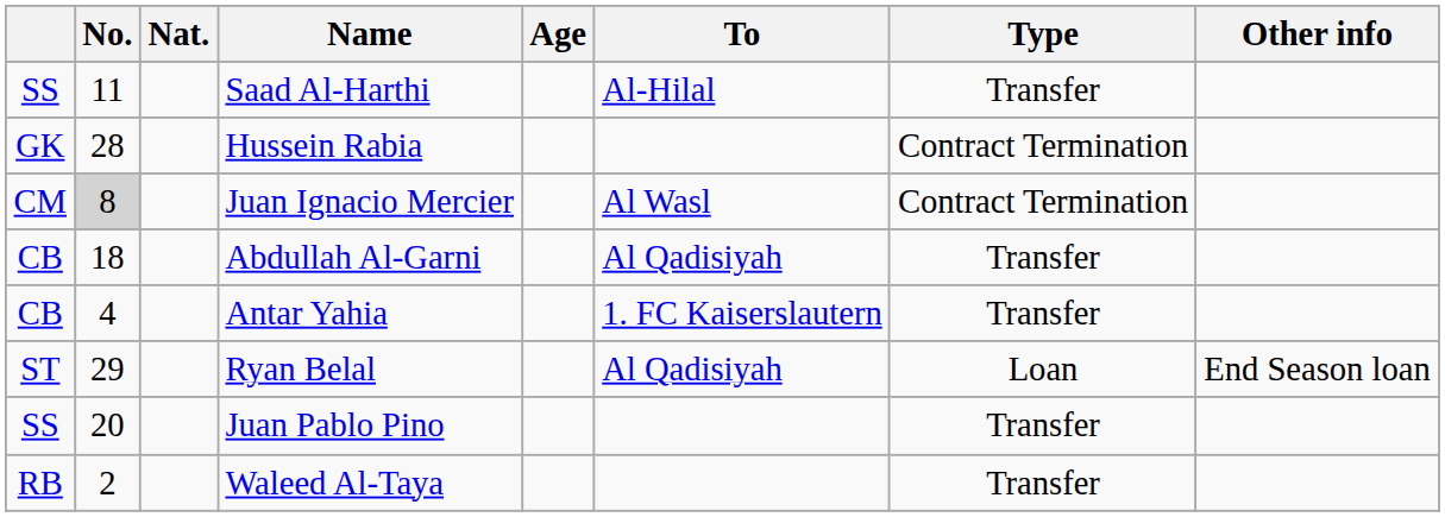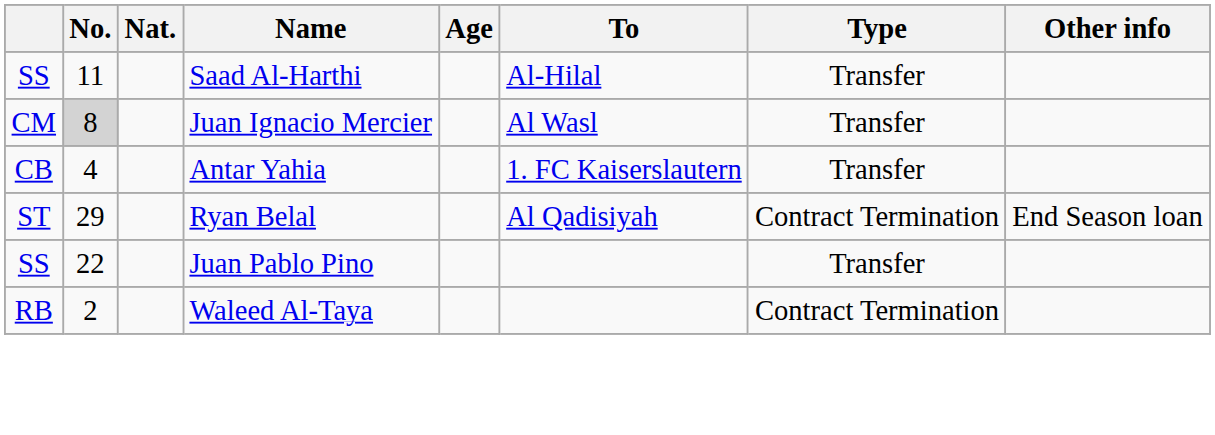 <table class="wikitable" style="font-size: 95%; text-align: center;">
 <tr>
 <th></th>
 <th>No.</th>
 <th>Nat.</th>
 <th>Name</th>
 <th>Age</th>
 <th>To</th>
 <th>Type</th>
 <th>Other info</th>
 </tr>
 <tr>
 <td><a href='#'>SS</a></td>
 <td>11</td>
 <td></td>
 <td align=left><a href='#'>Saad Al-Harthi</a></td>
 <td></td>
 <td align=left> <a href='#'>Al-Hilal</a></td>
 <td>Transfer</td>
 <td></td>
 </tr>
 <tr>
-<td><a href='#'>GK</a></td>
-<td>28</td>
-<td></td>
-<td align=left><a href='#'>Hussein Rabia</a></td>
-<td></td>
-<td align=left></td>
-<td>Contract Termination</td>
-<td></td>
-</tr>
-<tr>
 <td><a href='#'>CM</a></td>
 <td style="background: lightgrey;">8</td>
 <td></td>
 <td align=left><a href='#'>Juan Ignacio Mercier</a></td>
 <td></td>
 <td align=left> <a href='#'>Al Wasl</a></td>
-<td>Contract Termination</td>
-<td></td>
-</tr>
-<tr>
-<td><a href='#'>CB</a></td>
-<td>18</td>
-<td></td>
-<td align=left><a href='#'>Abdullah Al-Garni</a></td>
-<td></td>
-<td align=left> <a href='#'>Al Qadisiyah</a></td>
 <td>Transfer</td>
 <td></td>
 </tr>
 <tr>
 <td><a href='#'>CB</a></td>
 <td>4</td>
 <td></td>
 <td align=left><a href='#'>Antar Yahia</a></td>
 <td></td>
 <td align=left> <a href='#'>1. FC Kaiserslautern</a></td>
 <td>Transfer</td>
 <td></td>
 </tr>
 <tr>
 <td><a href='#'>ST</a></td>
 <td>29</td>
 <td></td>
 <td align=left><a href='#'>Ryan Belal</a></td>
 <td></td>
 <td align=left> <a href='#'>Al Qadisiyah</a></td>
-<td>Loan</td>
+<td>Contract Termination</td>
 <td>End Season loan</td>
 </tr>
 <tr>
 <td><a href='#'>SS</a></td>
-<td>20</td>
+<td>22</td>
 <td></td>
 <td align=left><a href='#'>Juan Pablo Pino</a></td>
 <td></td>
 <td align=left></td>
 <td>Transfer</td>
 <td></td>
 </tr>
 <tr>
 <td><a href='#'>RB</a></td>
 <td>2</td>
 <td></td>
 <td align=left><a href='#'>Waleed Al-Taya</a></td>
 <td></td>
 <td align=left></td>
-<td>Transfer</td>
+<td>Contract Termination</td>
 <td></td>
 </tr>
 </table>
